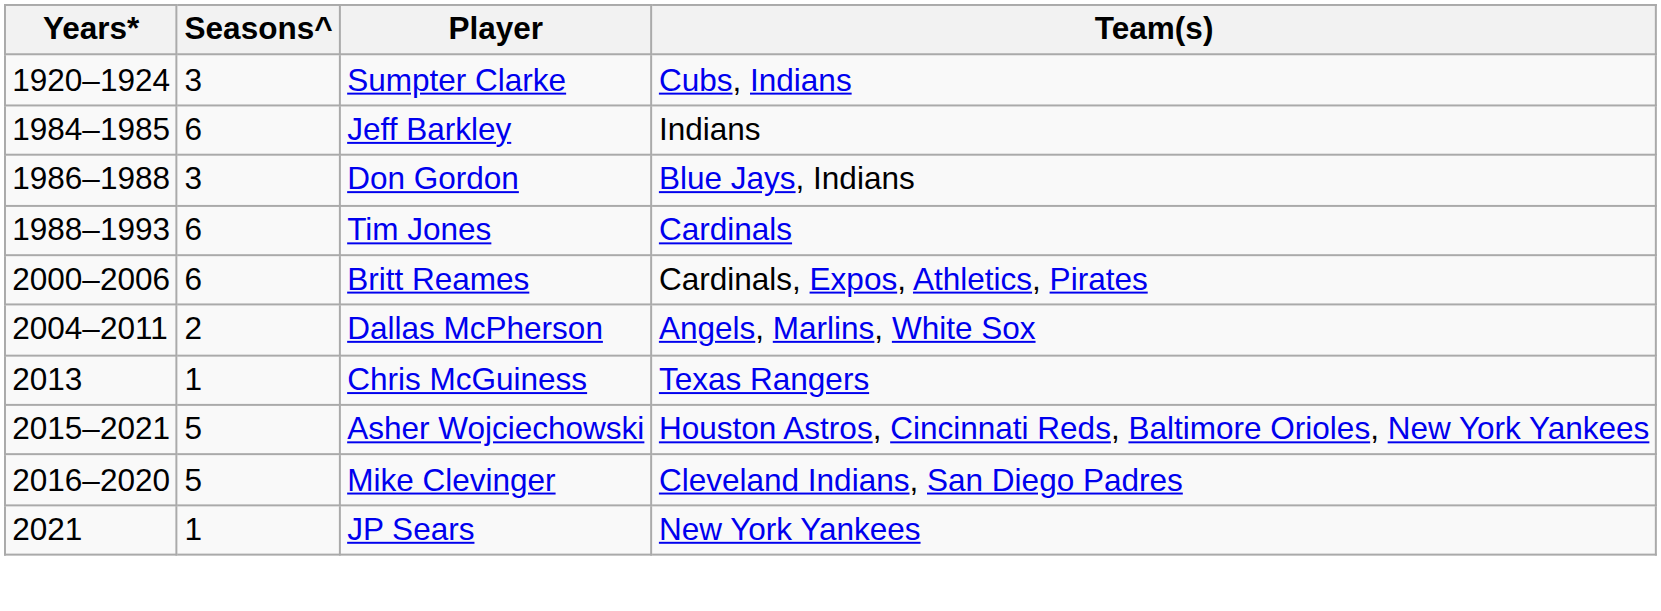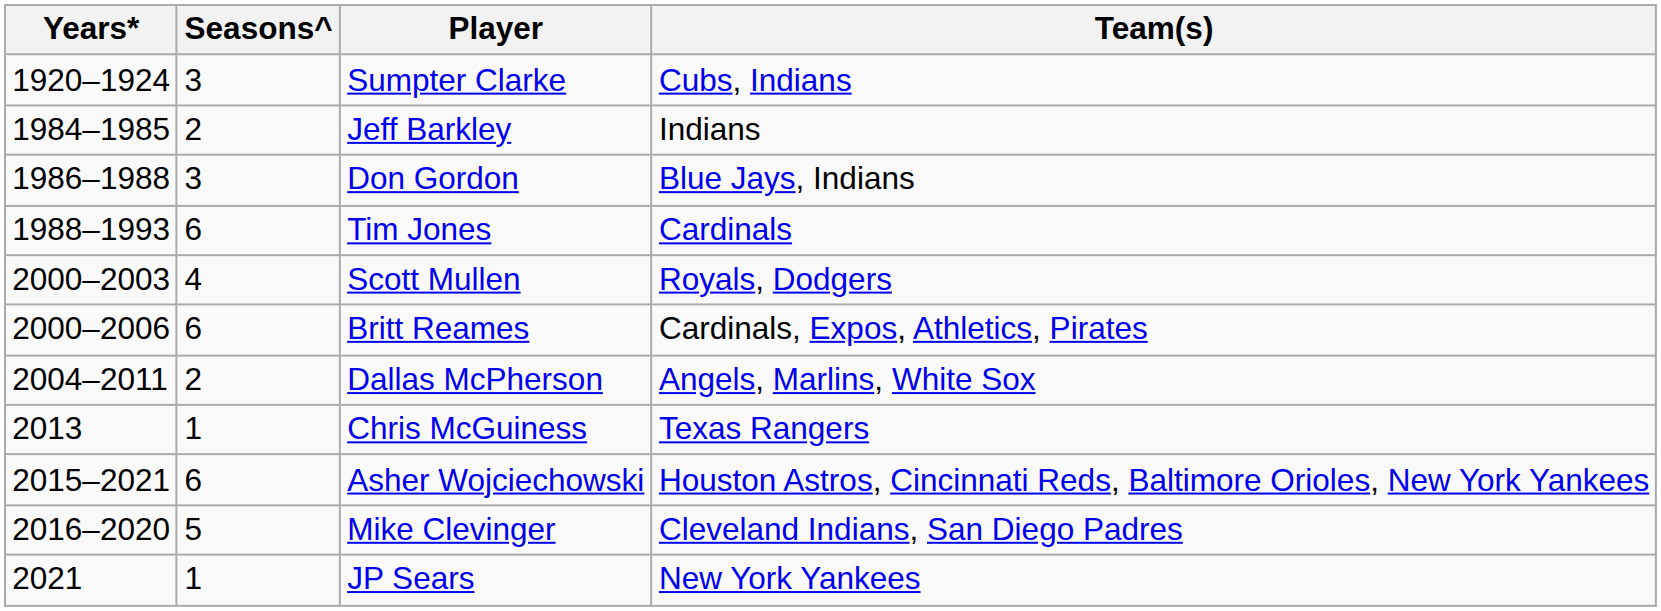 <table class="wikitable">
 <tr>
 <th>Years*</th>
 <th>Seasons^</th>
 <th>Player</th>
 <th>Team(s)</th>
 </tr>
 <tr>
 <td>1920–1924</td>
 <td>3</td>
 <td><a href='#'>Sumpter Clarke</a></td>
 <td><a href='#'>Cubs</a>, <a href='#'>Indians</a></td>
 </tr>
 <tr>
 <td>1984–1985</td>
-<td>6</td>
+<td>2</td>
 <td><a href='#'>Jeff Barkley</a></td>
 <td>Indians</td>
 </tr>
 <tr>
 <td>1986–1988</td>
 <td>3</td>
 <td><a href='#'>Don Gordon</a></td>
 <td><a href='#'>Blue Jays</a>, Indians</td>
 </tr>
 <tr>
 <td>1988–1993</td>
 <td>6</td>
 <td><a href='#'>Tim Jones</a></td>
 <td><a href='#'>Cardinals</a></td>
+</tr>
+<tr>
+<td>2000–2003</td>
+<td>4</td>
+<td><a href='#'>Scott Mullen</a></td>
+<td><a href='#'>Royals</a>, <a href='#'>Dodgers</a></td>
 </tr>
 <tr>
 <td>2000–2006</td>
 <td>6</td>
 <td><a href='#'>Britt Reames</a></td>
 <td>Cardinals, <a href='#'>Expos</a>, <a href='#'>Athletics</a>, <a href='#'>Pirates</a></td>
 </tr>
 <tr>
 <td>2004–2011</td>
 <td>2</td>
 <td><a href='#'>Dallas McPherson</a></td>
 <td><a href='#'>Angels</a>, <a href='#'>Marlins</a>, <a href='#'>White Sox</a></td>
 </tr>
 <tr>
 <td>2013</td>
 <td>1</td>
 <td><a href='#'>Chris McGuiness</a></td>
 <td><a href='#'>Texas Rangers</a></td>
 </tr>
 <tr>
 <td>2015–2021</td>
-<td>5</td>
+<td>6</td>
 <td><a href='#'>Asher Wojciechowski</a></td>
 <td><a href='#'>Houston Astros</a>, <a href='#'>Cincinnati Reds</a>, <a href='#'>Baltimore Orioles</a>, <a href='#'>New York Yankees</a></td>
 </tr>
 <tr>
 <td>2016–2020</td>
 <td>5</td>
 <td><a href='#'>Mike Clevinger</a></td>
 <td><a href='#'>Cleveland Indians</a>, <a href='#'>San Diego Padres</a></td>
 </tr>
 <tr>
 <td>2021</td>
 <td>1</td>
 <td><a href='#'>JP Sears</a></td>
 <td><a href='#'>New York Yankees</a></td>
 </tr>
 </table>
